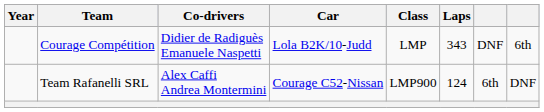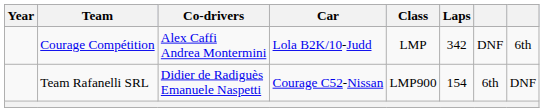 <table class="wikitable" style="text-align:center; font-size:90%;">
 <tr style="background:#ABBBDD;">
 <th>Year</th>
 <th>Team</th>
 <th>Co-drivers</th>
 <th>Car</th>
 <th>Class</th>
 <th>Laps</th>
 <th></th>
 <th></th>
 </tr>
 <tr>
 <td></td>
 <td align="left" nowrap> <a href='#'>Courage Compétition</a></td>
-<td align="left" nowrap> <a href='#'>Didier de Radiguès</a><br> <a href='#'>Emanuele Naspetti</a></td>
+<td align="left" nowrap> <a href='#'>Alex Caffi</a><br> <a href='#'>Andrea Montermini</a></td>
 <td align="left" nowrap><a href='#'>Lola B2K/10</a>-<a href='#'>Judd</a></td>
 <td>LMP</td>
-<td>343</td>
+<td>342</td>
 <td>DNF</td>
 <td>6th</td>
 </tr>
 <tr>
 <td></td>
 <td align="left" nowrap> Team Rafanelli SRL</td>
-<td align="left" nowrap> <a href='#'>Alex Caffi</a><br> <a href='#'>Andrea Montermini</a></td>
+<td align="left" nowrap> <a href='#'>Didier de Radiguès</a><br> <a href='#'>Emanuele Naspetti</a></td>
 <td align="left" nowrap><a href='#'>Courage C52</a>-<a href='#'>Nissan</a></td>
 <td>LMP900</td>
-<td>124</td>
+<td>154</td>
 <td>6th</td>
 <td>DNF</td>
 </tr>
 <tr>
 <th colspan="8"></th>
 </tr>
 </table>
